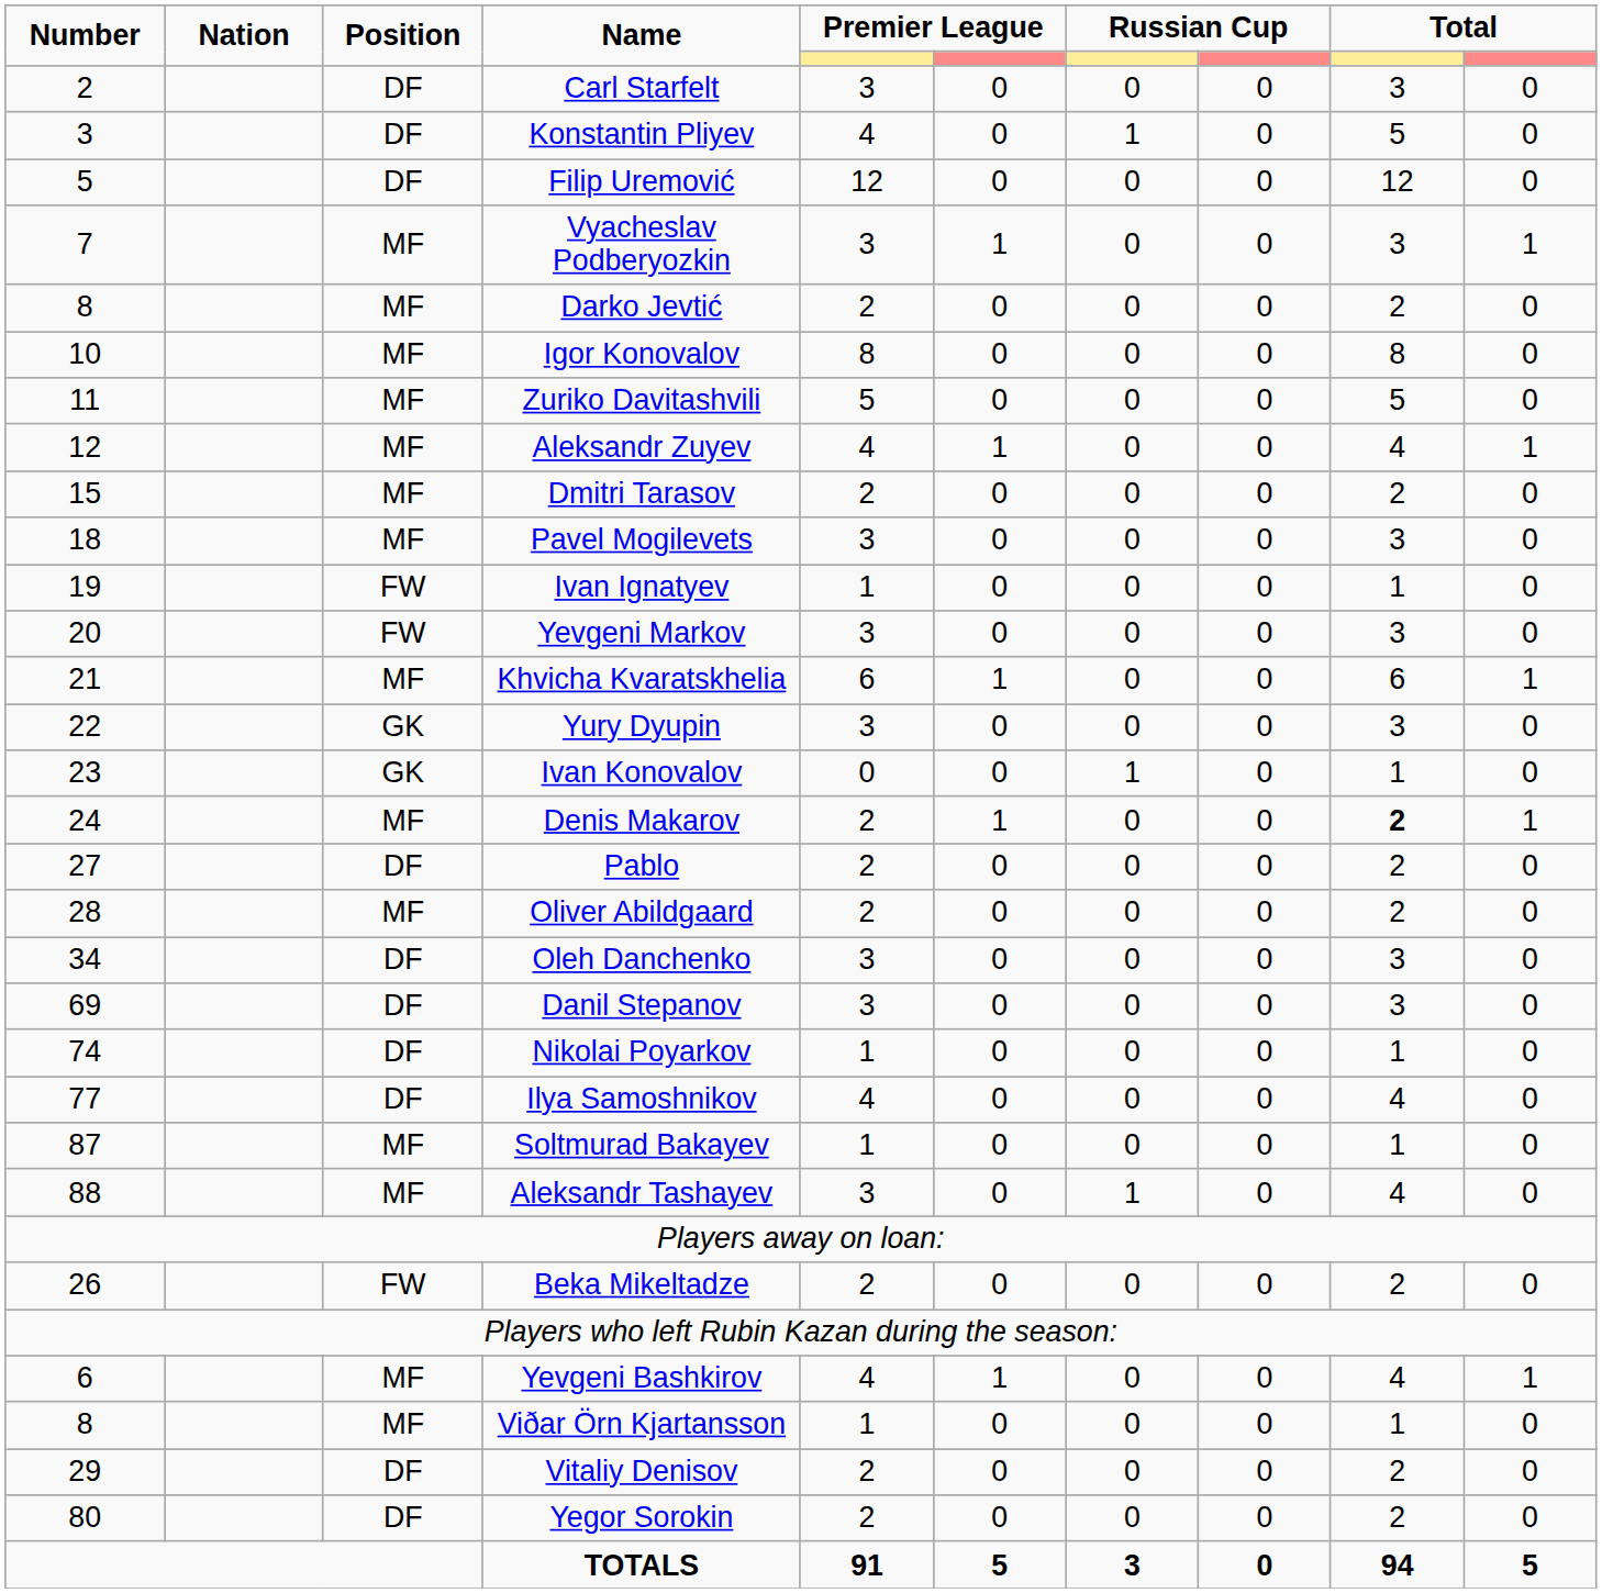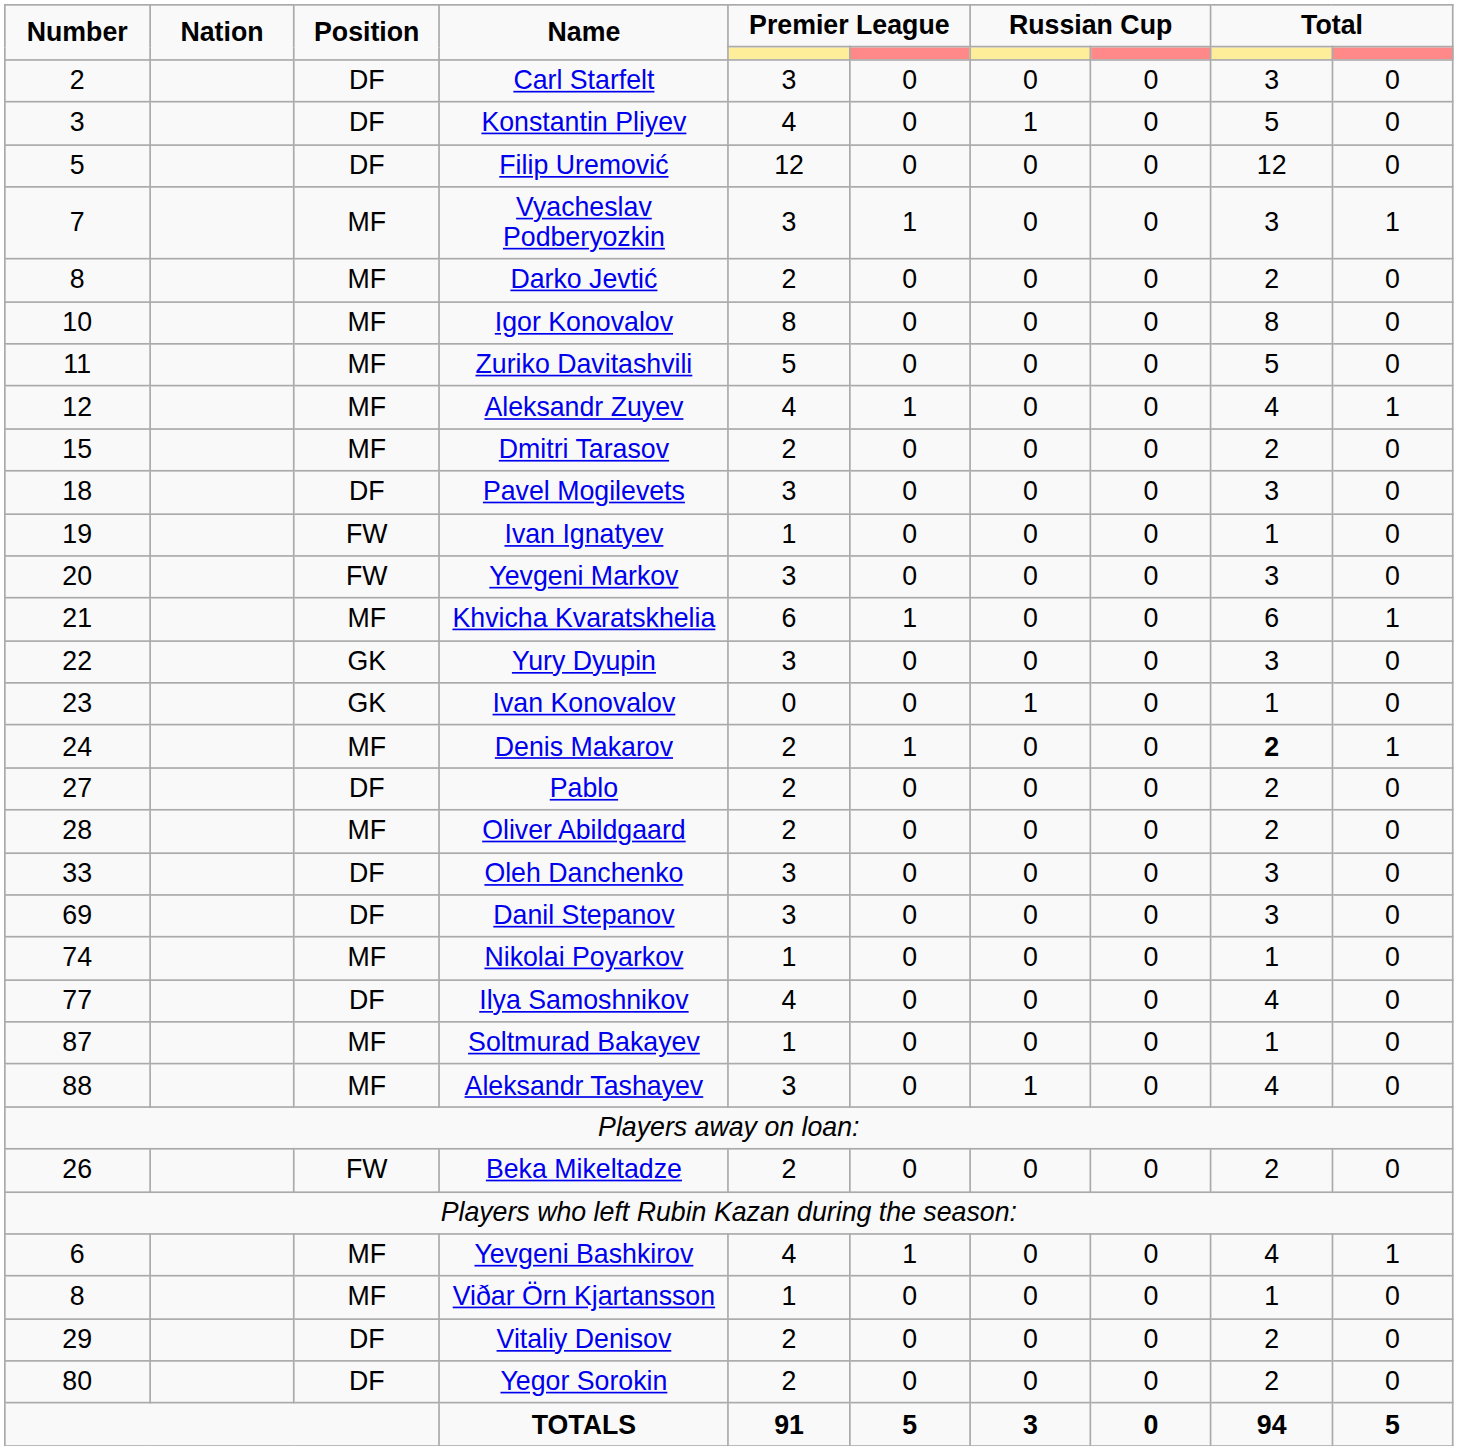 <table class="wikitable" style="font-size: 100%; text-align: center;">
 <tr>
 <td rowspan="2" width="10%" align="center"><strong>Number</strong></td>
 <td rowspan="2" width="10%" align="center"><strong>Nation</strong></td>
 <td rowspan="2" width="10%" align="center"><strong>Position</strong></td>
 <td rowspan="2" width="20%" align="center"><strong>Name</strong></td>
 <td colspan="2" align="center"><strong>Premier League</strong></td>
 <td colspan="2" align="center"><strong>Russian Cup</strong></td>
 <td colspan="2" align="center"><strong>Total</strong></td>
 </tr>
 <tr>
 <th width=60 style="background: #FFEE99"></th>
 <th width=60 style="background: #FF8888"></th>
 <th width=60 style="background: #FFEE99"></th>
 <th width=60 style="background: #FF8888"></th>
 <th width=60 style="background: #FFEE99"></th>
 <th width=60 style="background: #FF8888"></th>
 </tr>
 <tr>
 <td>2</td>
 <td></td>
 <td>DF</td>
 <td><a href='#'>Carl Starfelt</a></td>
 <td>3</td>
 <td>0</td>
 <td>0</td>
 <td>0</td>
 <td>3</td>
 <td>0</td>
 </tr>
 <tr>
 <td>3</td>
 <td></td>
 <td>DF</td>
 <td><a href='#'>Konstantin Pliyev</a></td>
 <td>4</td>
 <td>0</td>
 <td>1</td>
 <td>0</td>
 <td>5</td>
 <td>0</td>
 </tr>
 <tr>
 <td>5</td>
 <td></td>
 <td>DF</td>
 <td><a href='#'>Filip Uremović</a></td>
 <td>12</td>
 <td>0</td>
 <td>0</td>
 <td>0</td>
 <td>12</td>
 <td>0</td>
 </tr>
 <tr>
 <td>7</td>
 <td></td>
 <td>MF</td>
 <td><a href='#'>Vyacheslav Podberyozkin</a></td>
 <td>3</td>
 <td>1</td>
 <td>0</td>
 <td>0</td>
 <td>3</td>
 <td>1</td>
 </tr>
 <tr>
 <td>8</td>
 <td></td>
 <td>MF</td>
 <td><a href='#'>Darko Jevtić</a></td>
 <td>2</td>
 <td>0</td>
 <td>0</td>
 <td>0</td>
 <td>2</td>
 <td>0</td>
 </tr>
 <tr>
 <td>10</td>
 <td></td>
 <td>MF</td>
 <td><a href='#'>Igor Konovalov</a></td>
 <td>8</td>
 <td>0</td>
 <td>0</td>
 <td>0</td>
 <td>8</td>
 <td>0</td>
 </tr>
 <tr>
 <td>11</td>
 <td></td>
 <td>MF</td>
 <td><a href='#'>Zuriko Davitashvili</a></td>
 <td>5</td>
 <td>0</td>
 <td>0</td>
 <td>0</td>
 <td>5</td>
 <td>0</td>
 </tr>
 <tr>
 <td>12</td>
 <td></td>
 <td>MF</td>
 <td><a href='#'>Aleksandr Zuyev</a></td>
 <td>4</td>
 <td>1</td>
 <td>0</td>
 <td>0</td>
 <td>4</td>
 <td>1</td>
 </tr>
 <tr>
 <td>15</td>
 <td></td>
 <td>MF</td>
 <td><a href='#'>Dmitri Tarasov</a></td>
 <td>2</td>
 <td>0</td>
 <td>0</td>
 <td>0</td>
 <td>2</td>
 <td>0</td>
 </tr>
 <tr>
 <td>18</td>
 <td></td>
-<td>MF</td>
+<td>DF</td>
 <td><a href='#'>Pavel Mogilevets</a></td>
 <td>3</td>
 <td>0</td>
 <td>0</td>
 <td>0</td>
 <td>3</td>
 <td>0</td>
 </tr>
 <tr>
 <td>19</td>
 <td></td>
 <td>FW</td>
 <td><a href='#'>Ivan Ignatyev</a></td>
 <td>1</td>
 <td>0</td>
 <td>0</td>
 <td>0</td>
 <td>1</td>
 <td>0</td>
 </tr>
 <tr>
 <td>20</td>
 <td></td>
 <td>FW</td>
 <td><a href='#'>Yevgeni Markov</a></td>
 <td>3</td>
 <td>0</td>
 <td>0</td>
 <td>0</td>
 <td>3</td>
 <td>0</td>
 </tr>
 <tr>
 <td>21</td>
 <td></td>
 <td>MF</td>
 <td><a href='#'>Khvicha Kvaratskhelia</a></td>
 <td>6</td>
 <td>1</td>
 <td>0</td>
 <td>0</td>
 <td>6</td>
 <td>1</td>
 </tr>
 <tr>
 <td>22</td>
 <td></td>
 <td>GK</td>
 <td><a href='#'>Yury Dyupin</a></td>
 <td>3</td>
 <td>0</td>
 <td>0</td>
 <td>0</td>
 <td>3</td>
 <td>0</td>
 </tr>
 <tr>
 <td>23</td>
 <td></td>
 <td>GK</td>
 <td><a href='#'>Ivan Konovalov</a></td>
 <td>0</td>
 <td>0</td>
 <td>1</td>
 <td>0</td>
 <td>1</td>
 <td>0</td>
 </tr>
 <tr>
 <td>24</td>
 <td></td>
 <td>MF</td>
 <td><a href='#'>Denis Makarov</a></td>
 <td>2</td>
 <td>1</td>
 <td>0</td>
 <td>0</td>
 <td><strong>2</strong></td>
 <td>1</td>
 </tr>
 <tr>
 <td>27</td>
 <td></td>
 <td>DF</td>
 <td><a href='#'>Pablo</a></td>
 <td>2</td>
 <td>0</td>
 <td>0</td>
 <td>0</td>
 <td>2</td>
 <td>0</td>
 </tr>
 <tr>
 <td>28</td>
 <td></td>
 <td>MF</td>
 <td><a href='#'>Oliver Abildgaard</a></td>
 <td>2</td>
 <td>0</td>
 <td>0</td>
 <td>0</td>
 <td>2</td>
 <td>0</td>
 </tr>
 <tr>
-<td>34</td>
+<td>33</td>
 <td></td>
 <td>DF</td>
 <td><a href='#'>Oleh Danchenko</a></td>
 <td>3</td>
 <td>0</td>
 <td>0</td>
 <td>0</td>
 <td>3</td>
 <td>0</td>
 </tr>
 <tr>
 <td>69</td>
 <td></td>
 <td>DF</td>
 <td><a href='#'>Danil Stepanov</a></td>
 <td>3</td>
 <td>0</td>
 <td>0</td>
 <td>0</td>
 <td>3</td>
 <td>0</td>
 </tr>
 <tr>
 <td>74</td>
 <td></td>
-<td>DF</td>
+<td>MF</td>
 <td><a href='#'>Nikolai Poyarkov</a></td>
 <td>1</td>
 <td>0</td>
 <td>0</td>
 <td>0</td>
 <td>1</td>
 <td>0</td>
 </tr>
 <tr>
 <td>77</td>
 <td></td>
 <td>DF</td>
 <td><a href='#'>Ilya Samoshnikov</a></td>
 <td>4</td>
 <td>0</td>
 <td>0</td>
 <td>0</td>
 <td>4</td>
 <td>0</td>
 </tr>
 <tr>
 <td>87</td>
 <td></td>
 <td>MF</td>
 <td><a href='#'>Soltmurad Bakayev</a></td>
 <td>1</td>
 <td>0</td>
 <td>0</td>
 <td>0</td>
 <td>1</td>
 <td>0</td>
 </tr>
 <tr>
 <td>88</td>
 <td></td>
 <td>MF</td>
 <td><a href='#'>Aleksandr Tashayev</a></td>
 <td>3</td>
 <td>0</td>
 <td>1</td>
 <td>0</td>
 <td>4</td>
 <td>0</td>
 </tr>
 <tr>
 <td colspan="14"><em>Players away on loan:</em></td>
 </tr>
 <tr>
 <td>26</td>
 <td></td>
 <td>FW</td>
 <td><a href='#'>Beka Mikeltadze</a></td>
 <td>2</td>
 <td>0</td>
 <td>0</td>
 <td>0</td>
 <td>2</td>
 <td>0</td>
 </tr>
 <tr>
 <td colspan="14"><em>Players who left Rubin Kazan during the season:</em></td>
 </tr>
 <tr>
 <td>6</td>
 <td></td>
 <td>MF</td>
 <td><a href='#'>Yevgeni Bashkirov</a></td>
 <td>4</td>
 <td>1</td>
 <td>0</td>
 <td>0</td>
 <td>4</td>
 <td>1</td>
 </tr>
 <tr>
 <td>8</td>
 <td></td>
 <td>MF</td>
 <td><a href='#'>Viðar Örn Kjartansson</a></td>
 <td>1</td>
 <td>0</td>
 <td>0</td>
 <td>0</td>
 <td>1</td>
 <td>0</td>
 </tr>
 <tr>
 <td>29</td>
 <td></td>
 <td>DF</td>
 <td><a href='#'>Vitaliy Denisov</a></td>
 <td>2</td>
 <td>0</td>
 <td>0</td>
 <td>0</td>
 <td>2</td>
 <td>0</td>
 </tr>
 <tr>
 <td>80</td>
 <td></td>
 <td>DF</td>
 <td><a href='#'>Yegor Sorokin</a></td>
 <td>2</td>
 <td>0</td>
 <td>0</td>
 <td>0</td>
 <td>2</td>
 <td>0</td>
 </tr>
 <tr>
 <td colspan="3"></td>
 <td><strong>TOTALS</strong></td>
 <td><strong>91</strong></td>
 <td><strong>5</strong></td>
 <td><strong>3</strong></td>
 <td><strong>0</strong></td>
 <td><strong>94</strong></td>
 <td><strong>5</strong></td>
 </tr>
 </table>
